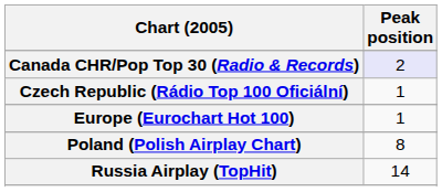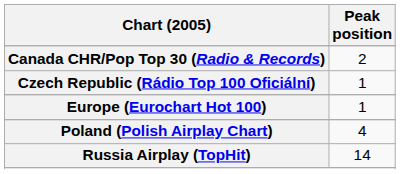 <table class="wikitable sortable plainrowheaders" style="text-align:center">
 <tr>
 <th>Chart (2005)</th>
 <th>Peak<br>position</th>
 </tr>
 <tr>
 </tr>
 <tr>
 </tr>
 <tr>
 </tr>
 <tr>
 </tr>
 <tr>
 </tr>
 <tr>
 <th scope="row">Canada CHR/Pop Top 30 (<em><a href='#'>Radio & Records</a></em>)</th>
-<td style="background: lavender;">2</td>
+<td>2</td>
 </tr>
 <tr>
 <th scope="row">Czech Republic (<a href='#'>Rádio Top 100 Oficiální</a>)</th>
 <td>1</td>
 </tr>
 <tr>
 </tr>
 <tr>
 <th scope="row">Europe (<a href='#'>Eurochart Hot 100</a>)</th>
 <td>1</td>
 </tr>
 <tr>
 </tr>
 <tr>
 </tr>
 <tr>
 </tr>
 <tr>
 </tr>
 <tr>
 </tr>
 <tr>
 </tr>
 <tr>
 </tr>
 <tr>
 </tr>
 <tr>
 </tr>
 <tr>
 </tr>
 <tr>
 <th scope="row">Poland (<a href='#'>Polish Airplay Chart</a>)</th>
-<td>8</td>
+<td>4</td>
 </tr>
 <tr>
 <th scope="row">Russia Airplay (<a href='#'>TopHit</a>)</th>
 <td>14</td>
 </tr>
 <tr>
 </tr>
 <tr>
 </tr>
 <tr>
 </tr>
 <tr>
 </tr>
 <tr>
 </tr>
 <tr>
 </tr>
 <tr>
 </tr>
 <tr>
 </tr>
 <tr>
 </tr>
 </table>
